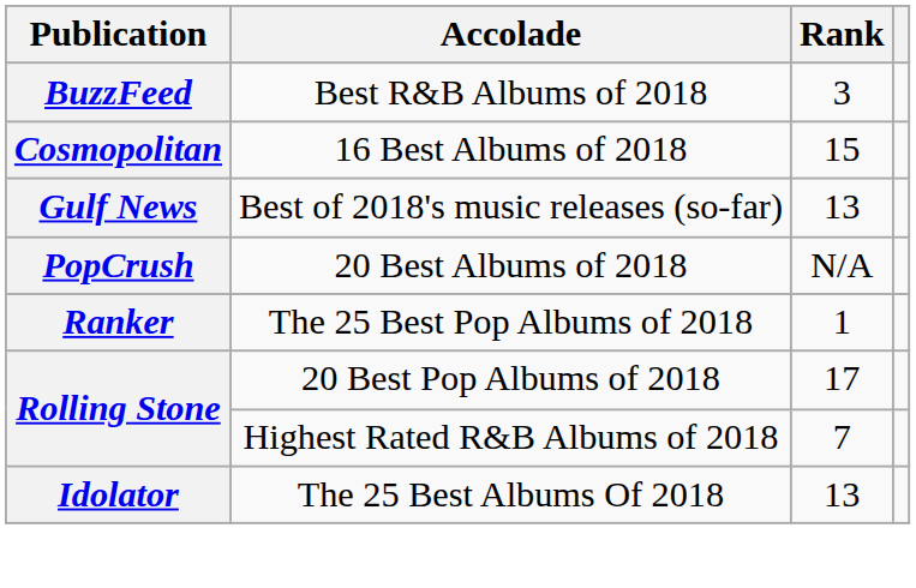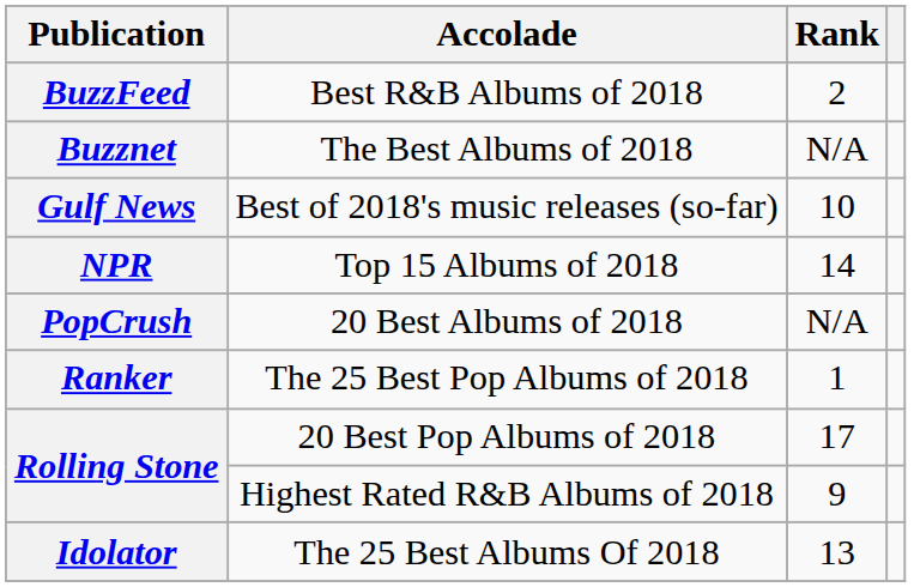 <table class="wikitable sortable plainrowheaders" style="text-align:center">
 <tr>
 <th scope="col">Publication</th>
 <th scope="col">Accolade</th>
 <th scope="col">Rank</th>
 <th scope="col" class="unsortable"></th>
 </tr>
 <tr>
 <th scope="row"><em><a href='#'>BuzzFeed</a></em></th>
 <td>Best R&B Albums of 2018</td>
-<td>3</td>
+<td>2</td>
 <td></td>
 </tr>
 <tr>
-<th scope="row"><em><a href='#'>Cosmopolitan</a></em></th>
-<td>16 Best Albums of 2018</td>
-<td>15</td>
+<th scope="row"><em><a href='#'>Buzznet</a></em></th>
+<td>The Best Albums of 2018</td>
+<td>N/A</td>
 <td></td>
 </tr>
 <tr>
 <th scope="row"><em><a href='#'>Gulf News</a></em></th>
 <td>Best of 2018's music releases (so-far)</td>
-<td>13</td>
+<td>10</td>
+<td></td>
+</tr>
+<tr>
+<th scope="row"><em><a href='#'>NPR</a></em></th>
+<td>Top 15 Albums of 2018</td>
+<td>14</td>
 <td></td>
 </tr>
 <tr>
 <th scope="row"><em><a href='#'>PopCrush</a></em></th>
 <td>20 Best Albums of 2018</td>
 <td>N/A</td>
 <td></td>
 </tr>
 <tr>
 <th scope="row"><em><a href='#'>Ranker</a></em></th>
 <td>The 25 Best Pop Albums of 2018</td>
 <td>1</td>
 <td></td>
 </tr>
 <tr>
 <th scope="row"; rowspan="2"><em><a href='#'>Rolling Stone</a></em></th>
 <td>20 Best Pop Albums of 2018</td>
 <td>17</td>
 <td></td>
 </tr>
 <tr>
 <td>Highest Rated R&B Albums of 2018</td>
-<td>7</td>
+<td>9</td>
 <td></td>
 </tr>
 <tr>
 <th scope="row"><em><a href='#'>Idolator</a></em></th>
 <td>The 25 Best Albums Of 2018</td>
 <td>13</td>
 <td></td>
 </tr>
 </table>
